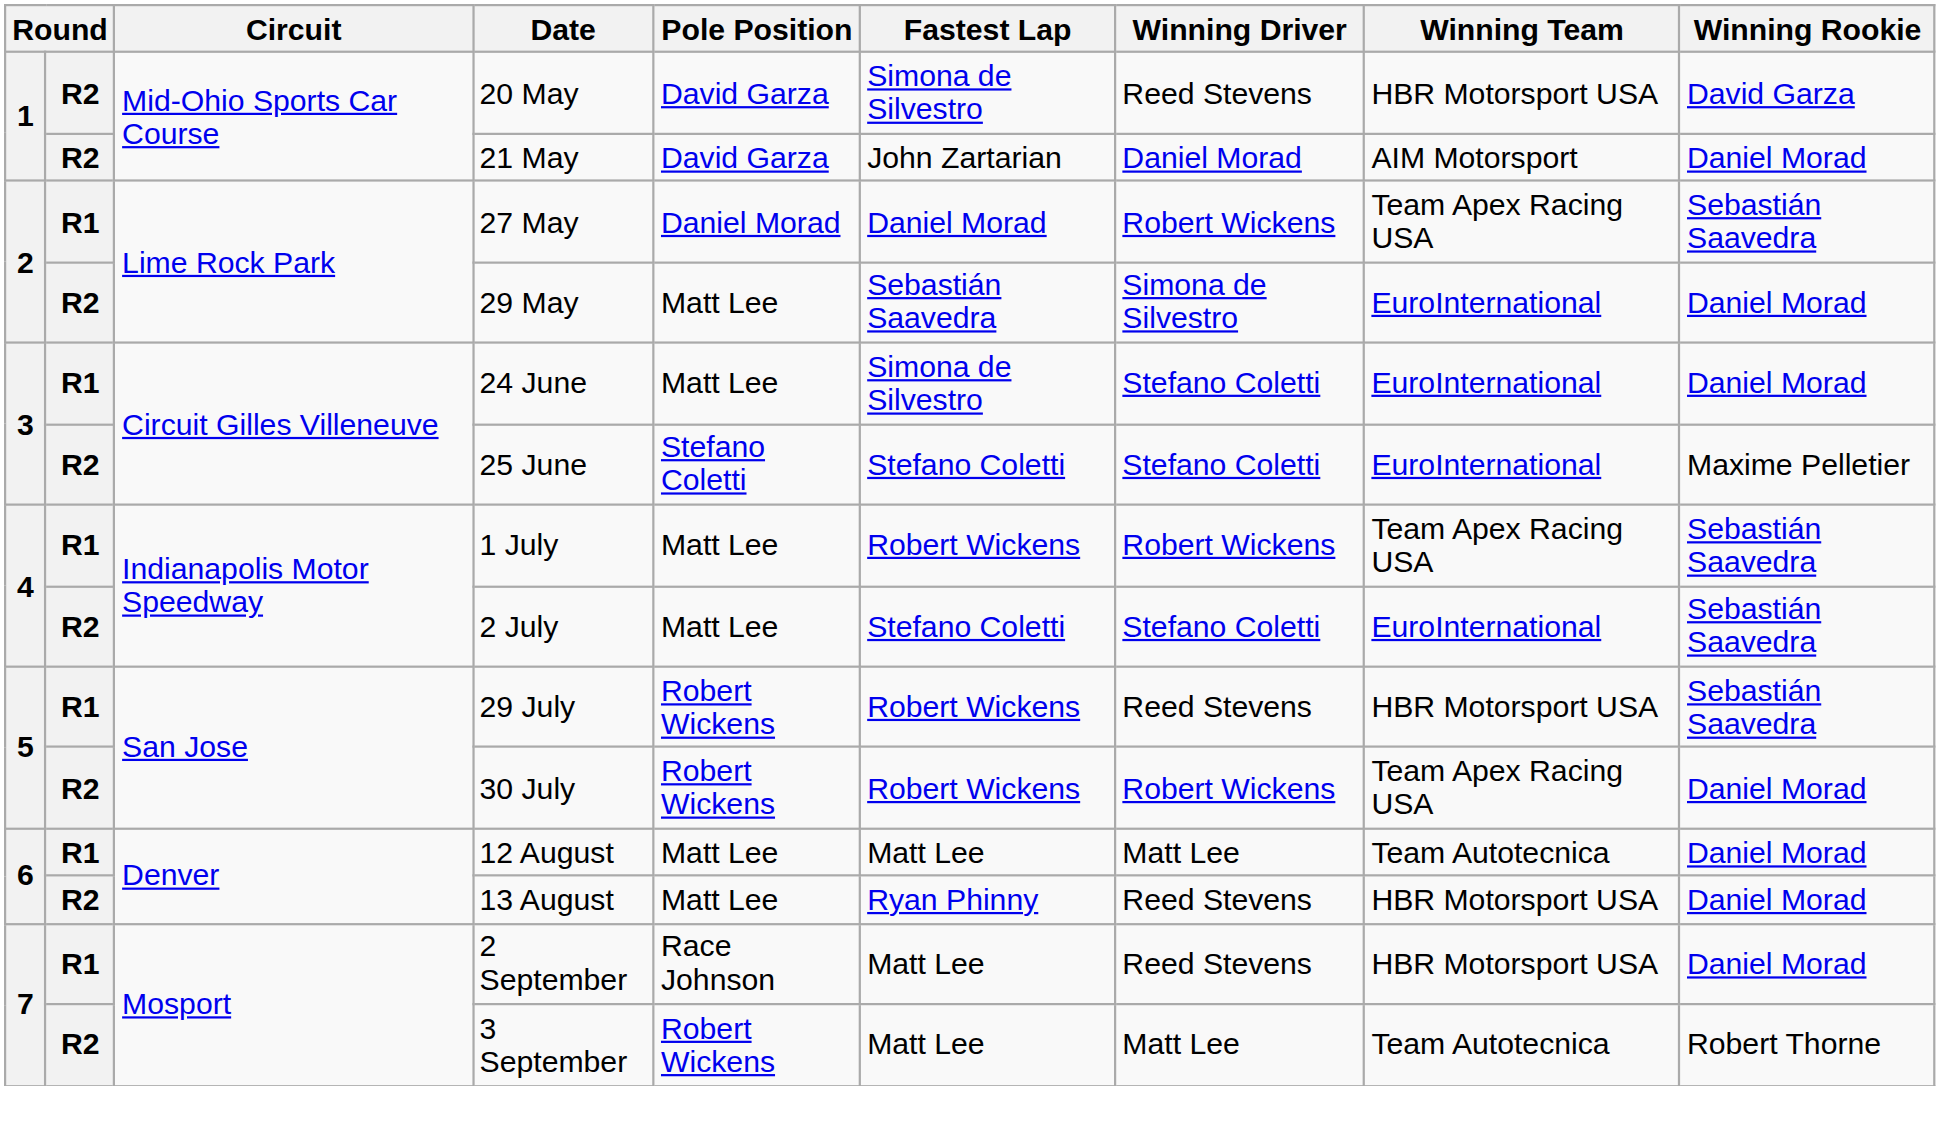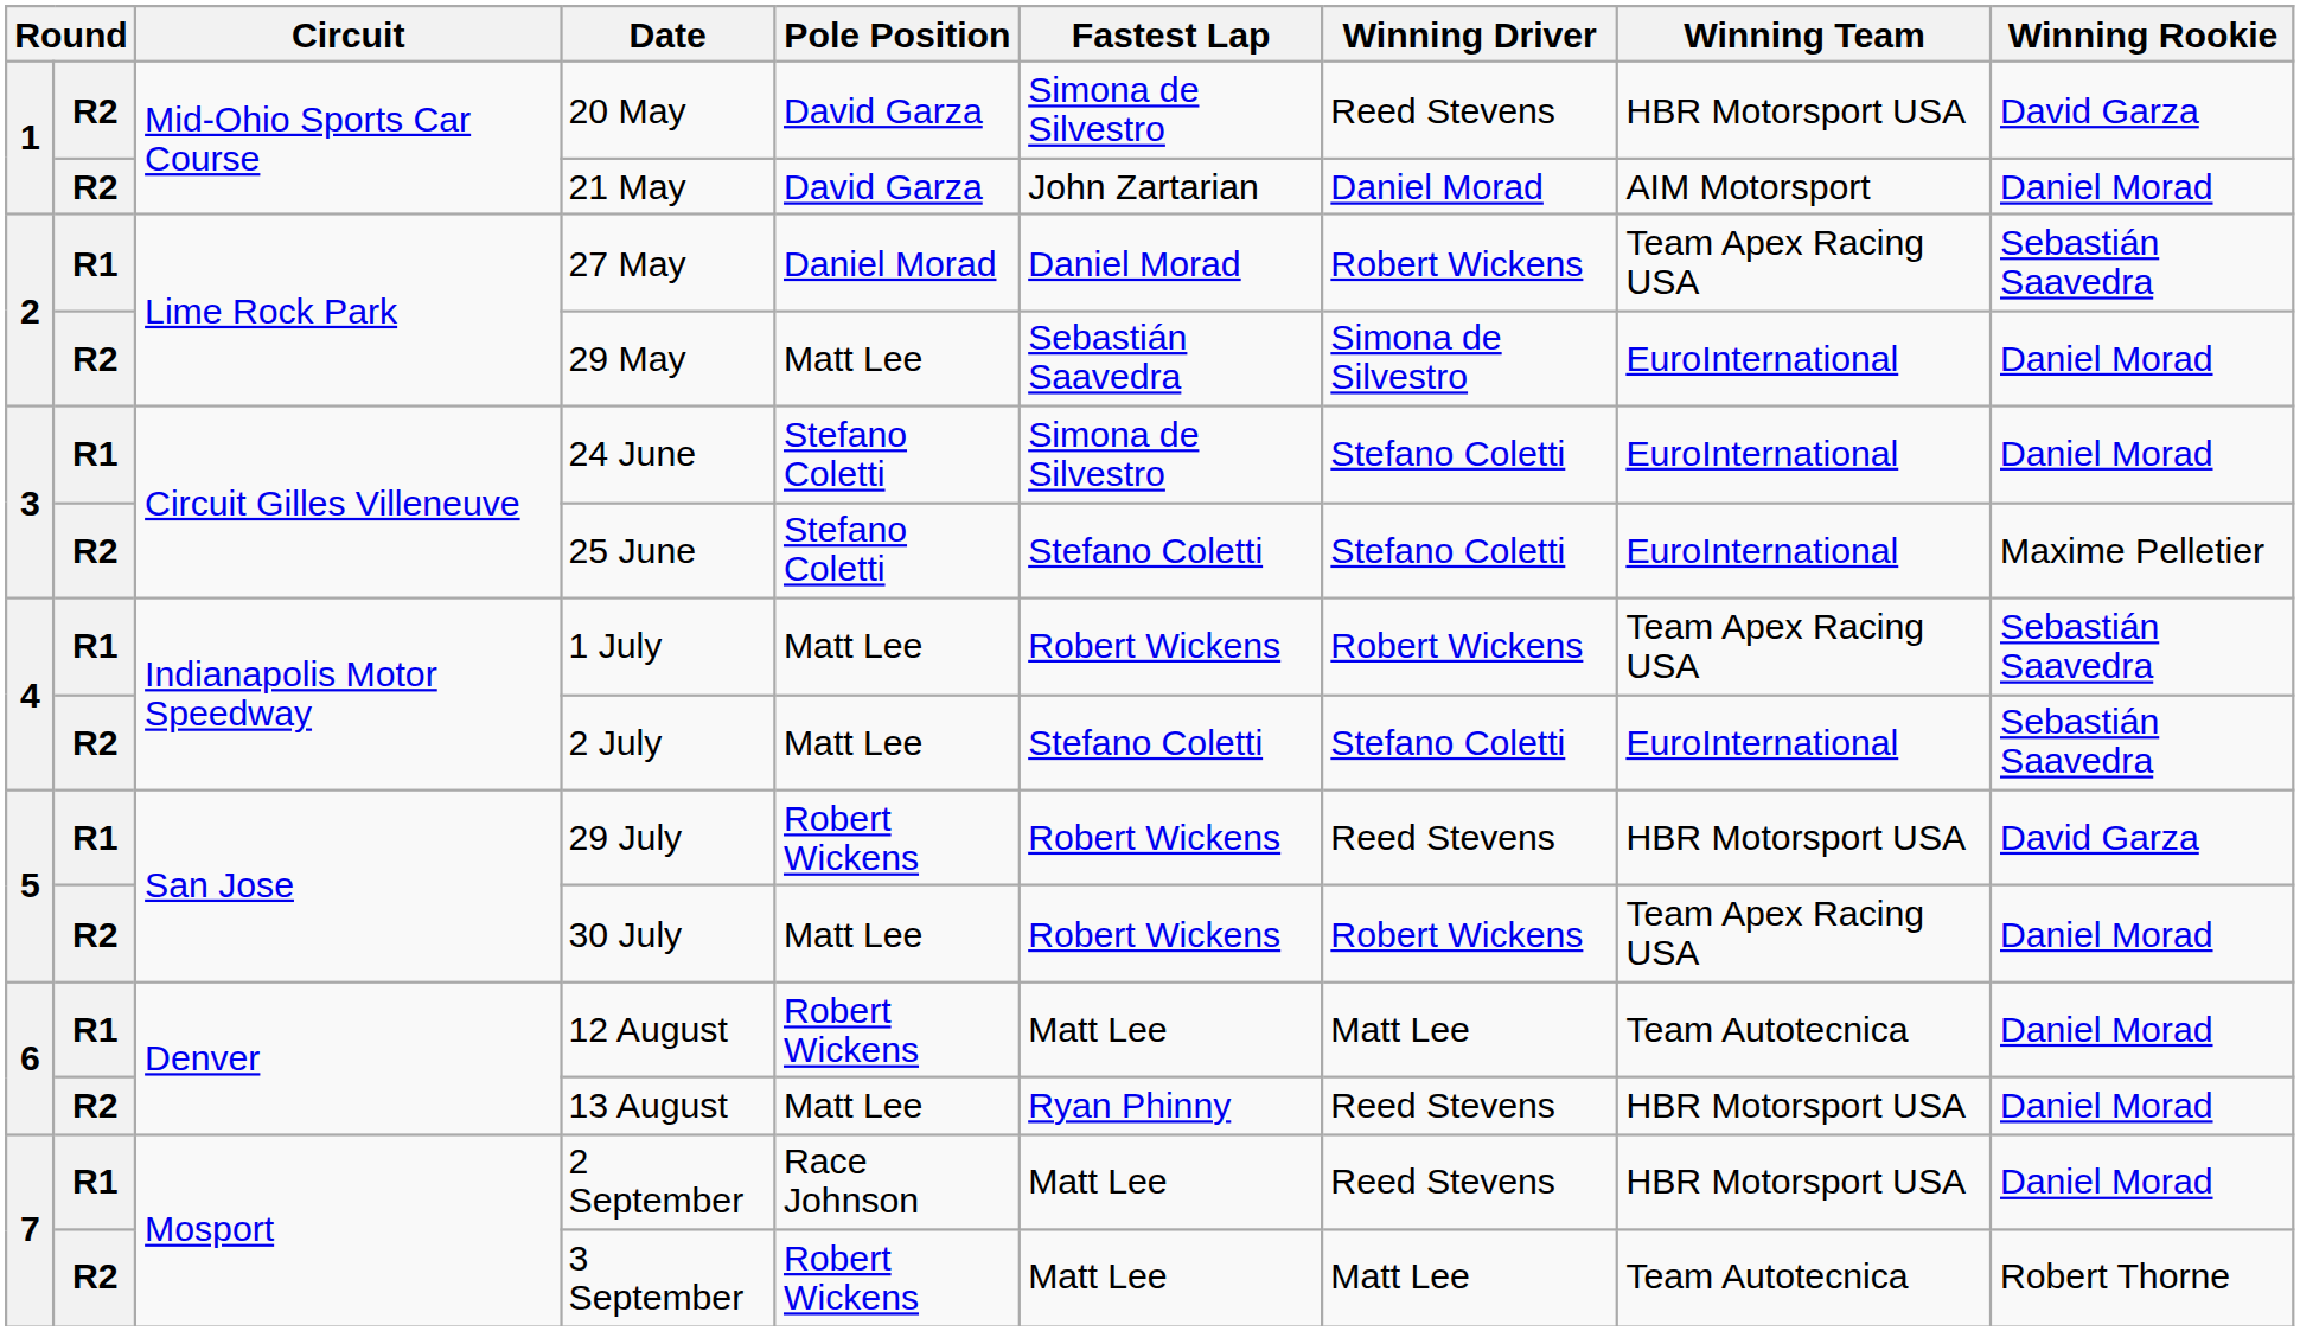 <table class="wikitable" style="font-size: 85%">
 <tr>
 <th colspan=2>Round</th>
 <th>Circuit</th>
 <th>Date</th>
 <th>Pole Position</th>
 <th>Fastest Lap</th>
 <th>Winning Driver</th>
 <th>Winning Team</th>
 <th>Winning Rookie</th>
 </tr>
 <tr>
 <th rowspan=2>1</th>
 <th>R2</th>
 <td rowspan=2> <a href='#'>Mid-Ohio Sports Car Course</a></td>
 <td>20 May</td>
 <td> <a href='#'>David Garza</a></td>
 <td> <a href='#'>Simona de Silvestro</a></td>
 <td> Reed Stevens</td>
 <td> HBR Motorsport USA</td>
 <td> <a href='#'>David Garza</a></td>
 </tr>
 <tr>
 <th>R2</th>
 <td>21 May</td>
 <td> <a href='#'>David Garza</a></td>
 <td> John Zartarian</td>
 <td> <a href='#'>Daniel Morad</a></td>
 <td> AIM Motorsport</td>
 <td> <a href='#'>Daniel Morad</a></td>
 </tr>
 <tr>
 <th rowspan=2>2</th>
 <th>R1</th>
 <td rowspan=2> <a href='#'>Lime Rock Park</a></td>
 <td>27 May</td>
 <td> <a href='#'>Daniel Morad</a></td>
 <td> <a href='#'>Daniel Morad</a></td>
 <td> <a href='#'>Robert Wickens</a></td>
 <td> Team Apex Racing USA</td>
 <td> <a href='#'>Sebastián Saavedra</a></td>
 </tr>
 <tr>
 <th>R2</th>
 <td>29 May</td>
 <td> Matt Lee</td>
 <td> <a href='#'>Sebastián Saavedra</a></td>
 <td> <a href='#'>Simona de Silvestro</a></td>
 <td> <a href='#'>EuroInternational</a></td>
 <td> <a href='#'>Daniel Morad</a></td>
 </tr>
 <tr>
 <th rowspan=2>3</th>
 <th>R1</th>
 <td rowspan=2> <a href='#'>Circuit Gilles Villeneuve</a></td>
 <td>24 June</td>
-<td> Matt Lee</td>
+<td> <a href='#'>Stefano Coletti</a></td>
 <td> <a href='#'>Simona de Silvestro</a></td>
 <td> <a href='#'>Stefano Coletti</a></td>
 <td> <a href='#'>EuroInternational</a></td>
 <td> <a href='#'>Daniel Morad</a></td>
 </tr>
 <tr>
 <th>R2</th>
 <td>25 June</td>
 <td> <a href='#'>Stefano Coletti</a></td>
 <td> <a href='#'>Stefano Coletti</a></td>
 <td> <a href='#'>Stefano Coletti</a></td>
 <td> <a href='#'>EuroInternational</a></td>
 <td> Maxime Pelletier</td>
 </tr>
 <tr>
 <th rowspan=2>4</th>
 <th>R1</th>
 <td rowspan=2> <a href='#'>Indianapolis Motor Speedway</a></td>
 <td>1 July</td>
 <td> Matt Lee</td>
 <td> <a href='#'>Robert Wickens</a></td>
 <td> <a href='#'>Robert Wickens</a></td>
 <td> Team Apex Racing USA</td>
 <td> <a href='#'>Sebastián Saavedra</a></td>
 </tr>
 <tr>
 <th>R2</th>
 <td>2 July</td>
 <td> Matt Lee</td>
 <td> <a href='#'>Stefano Coletti</a></td>
 <td> <a href='#'>Stefano Coletti</a></td>
 <td> <a href='#'>EuroInternational</a></td>
 <td> <a href='#'>Sebastián Saavedra</a></td>
 </tr>
 <tr>
 <th rowspan=2>5</th>
 <th>R1</th>
 <td rowspan=2> <a href='#'>San Jose</a></td>
 <td>29 July</td>
 <td> <a href='#'>Robert Wickens</a></td>
 <td> <a href='#'>Robert Wickens</a></td>
 <td> Reed Stevens</td>
 <td> HBR Motorsport USA</td>
-<td> <a href='#'>Sebastián Saavedra</a></td>
+<td> <a href='#'>David Garza</a></td>
 </tr>
 <tr>
 <th>R2</th>
 <td>30 July</td>
-<td> <a href='#'>Robert Wickens</a></td>
+<td> Matt Lee</td>
 <td> <a href='#'>Robert Wickens</a></td>
 <td> <a href='#'>Robert Wickens</a></td>
 <td> Team Apex Racing USA</td>
 <td> <a href='#'>Daniel Morad</a></td>
 </tr>
 <tr>
 <th rowspan=2>6</th>
 <th>R1</th>
 <td rowspan=2> <a href='#'>Denver</a></td>
 <td>12 August</td>
-<td> Matt Lee</td>
+<td> <a href='#'>Robert Wickens</a></td>
 <td> Matt Lee</td>
 <td> Matt Lee</td>
 <td> Team Autotecnica</td>
 <td> <a href='#'>Daniel Morad</a></td>
 </tr>
 <tr>
 <th>R2</th>
 <td>13 August</td>
 <td> Matt Lee</td>
 <td> <a href='#'>Ryan Phinny</a></td>
 <td> Reed Stevens</td>
 <td> HBR Motorsport USA</td>
 <td> <a href='#'>Daniel Morad</a></td>
 </tr>
 <tr>
 <th rowspan=2>7</th>
 <th>R1</th>
 <td rowspan=2> <a href='#'>Mosport</a></td>
 <td>2 September</td>
 <td> Race Johnson</td>
 <td> Matt Lee</td>
 <td> Reed Stevens</td>
 <td> HBR Motorsport USA</td>
 <td> <a href='#'>Daniel Morad</a></td>
 </tr>
 <tr>
 <th>R2</th>
 <td>3 September</td>
 <td> <a href='#'>Robert Wickens</a></td>
 <td> Matt Lee</td>
 <td> Matt Lee</td>
 <td> Team Autotecnica</td>
 <td> Robert Thorne</td>
 </tr>
 </table>
